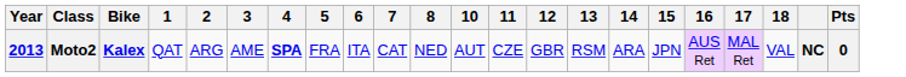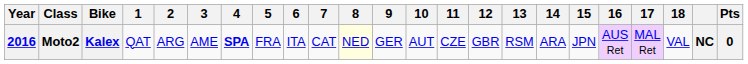 <table class="wikitable" style="text-align:center">
 <tr>
 <th>Year</th>
 <th>Class</th>
 <th>Bike</th>
 <th>1</th>
 <th>2</th>
 <th>3</th>
 <th>4</th>
 <th>5</th>
 <th>6</th>
 <th>7</th>
 <th>8</th>
+<th>9</th>
 <th>10</th>
 <th>11</th>
 <th>12</th>
 <th>13</th>
 <th>14</th>
 <th>15</th>
 <th>16</th>
 <th>17</th>
 <th>18</th>
 <th></th>
 <th>Pts</th>
 </tr>
 <tr>
-<th><a href='#'>2013</a></th>
+<th><a href='#'>2016</a></th>
 <th>Moto2</th>
 <th><a href='#'>Kalex</a></th>
 <td><a href='#'>QAT</a></td>
 <td><a href='#'>ARG</a></td>
 <td><a href='#'>AME</a></td>
 <td><strong><a href='#'>SPA</a></strong></td>
 <td><a href='#'>FRA</a></td>
 <td><a href='#'>ITA</a></td>
 <td><a href='#'>CAT</a></td>
-<td><a href='#'>NED</a></td>
+<td style="background: lightyellow;"><a href='#'>NED</a></td>
+<td><a href='#'>GER</a></td>
 <td><a href='#'>AUT</a></td>
 <td><a href='#'>CZE</a></td>
 <td><a href='#'>GBR</a></td>
 <td><a href='#'>RSM</a></td>
 <td><a href='#'>ARA</a></td>
 <td><a href='#'>JPN</a></td>
 <td style="background:#EFCFFF;"><a href='#'>AUS</a><br><small>Ret</small></td>
 <td style="background:#EFCFFF;"><a href='#'>MAL</a><br><small>Ret</small></td>
 <td><a href='#'>VAL</a></td>
 <th>NC</th>
 <th>0</th>
 </tr>
 </table>
